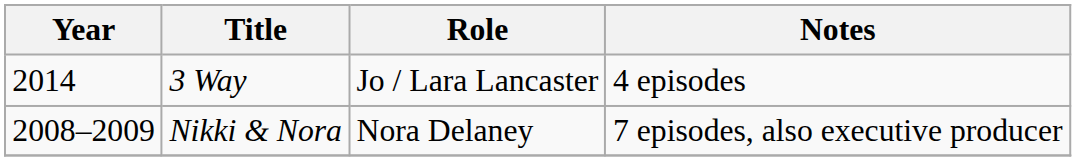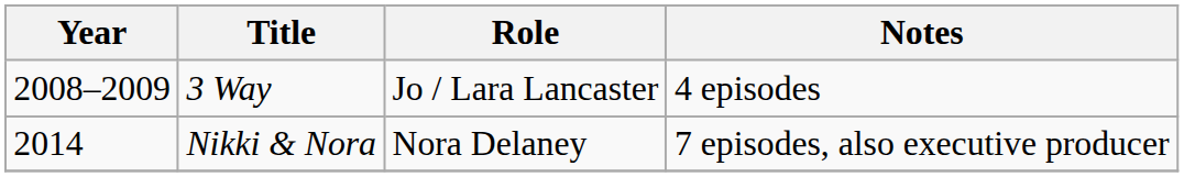 <table class="wikitable sortable">
 <tr>
 <th>Year</th>
 <th>Title</th>
 <th>Role</th>
 <th class="unsortable">Notes</th>
 </tr>
 <tr>
-<td>2014</td>
+<td>2008–2009</td>
 <td><em>3 Way</em></td>
 <td>Jo / Lara Lancaster</td>
 <td>4 episodes</td>
 </tr>
 <tr>
-<td>2008–2009</td>
+<td>2014</td>
 <td><em>Nikki & Nora</em></td>
 <td>Nora Delaney</td>
 <td>7 episodes, also executive producer</td>
 </tr>
 <tr>
 </tr>
 </table>
